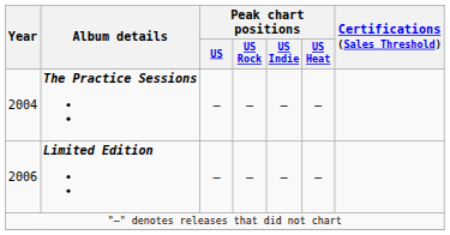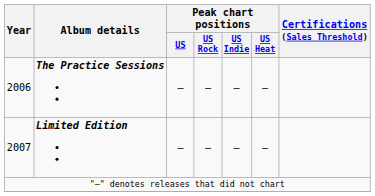 <table class="wikitable" style="text-align:center;">
 <tr>
 <th rowspan="2">Year</th>
 <th rowspan="2">Album details</th>
 <th colspan="4">Peak chart positions</th>
 <th rowspan="2"><a href='#'>Certifications</a><br><small>(<a href='#'>Sales Threshold</a>)</small></th>
 </tr>
 <tr style="font-size:smaller;">
 <th width="30"><a href='#'>US</a></th>
 <th width="30"><a href='#'>US Rock</a></th>
 <th width="30"><a href='#'>US Indie</a></th>
 <th width="30"><a href='#'>US Heat</a></th>
 </tr>
 <tr>
-<td>2004</td>
+<td>2006</td>
 <td align="left"><strong><em>The Practice Sessions</em></strong><br><ul><li></li><li></li></ul></td>
 <td>—</td>
 <td>—</td>
 <td>—</td>
 <td>—</td>
 <td></td>
 </tr>
 <tr>
-<td>2006</td>
+<td>2007</td>
 <td align="left"><strong><em>Limited Edition</em></strong><br><ul><li></li><li></li></ul></td>
 <td>—</td>
 <td>—</td>
 <td>—</td>
 <td>—</td>
 <td></td>
 </tr>
 <tr>
 <td colspan="10" style="font-size:8pt">"—" denotes releases that did not chart</td>
 </tr>
 <tr>
 </tr>
 </table>
